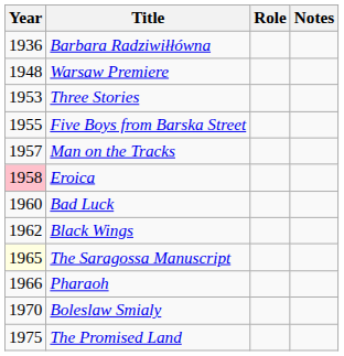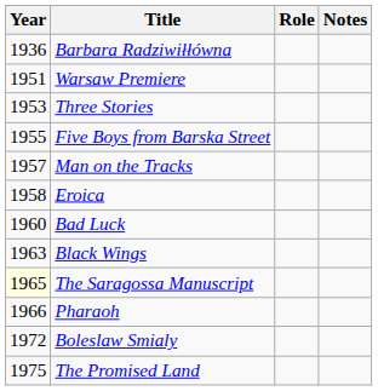 <table class="wikitable sortable">
 <tr>
 <th>Year</th>
 <th>Title</th>
 <th>Role</th>
 <th class="unsortable">Notes</th>
 </tr>
 <tr>
 <td>1936</td>
 <td><em><a href='#'>Barbara Radziwiłłówna</a></em></td>
 <td></td>
 <td></td>
 </tr>
 <tr>
-<td>1948</td>
+<td>1951</td>
 <td><em><a href='#'>Warsaw Premiere</a></em></td>
 <td></td>
 <td></td>
 </tr>
 <tr>
 <td>1953</td>
 <td><em><a href='#'>Three Stories</a></em></td>
 <td></td>
 <td></td>
 </tr>
 <tr>
 <td>1955</td>
 <td><em><a href='#'>Five Boys from Barska Street</a></em></td>
 <td></td>
 <td></td>
 </tr>
 <tr>
 <td>1957</td>
 <td><em><a href='#'>Man on the Tracks</a></em></td>
 <td></td>
 <td></td>
 </tr>
 <tr>
-<td style="background: pink;">1958</td>
+<td>1958</td>
 <td><em><a href='#'>Eroica</a></em></td>
 <td></td>
 <td></td>
 </tr>
 <tr>
 <td>1960</td>
 <td><em><a href='#'>Bad Luck</a></em></td>
 <td></td>
 <td></td>
 </tr>
 <tr>
-<td>1962</td>
+<td>1963</td>
 <td><em><a href='#'>Black Wings</a></em></td>
 <td></td>
 <td></td>
 </tr>
 <tr>
 <td style="background: lightyellow;">1965</td>
 <td><em><a href='#'>The Saragossa Manuscript</a></em></td>
 <td></td>
 <td></td>
 </tr>
 <tr>
 <td>1966</td>
 <td><em><a href='#'>Pharaoh</a></em></td>
 <td></td>
 <td></td>
 </tr>
 <tr>
-<td>1970</td>
+<td>1972</td>
 <td><em><a href='#'>Boleslaw Smialy</a></em></td>
 <td></td>
 <td></td>
 </tr>
 <tr>
 <td>1975</td>
 <td><em><a href='#'>The Promised Land</a></em></td>
 <td></td>
 <td></td>
 </tr>
 </table>
